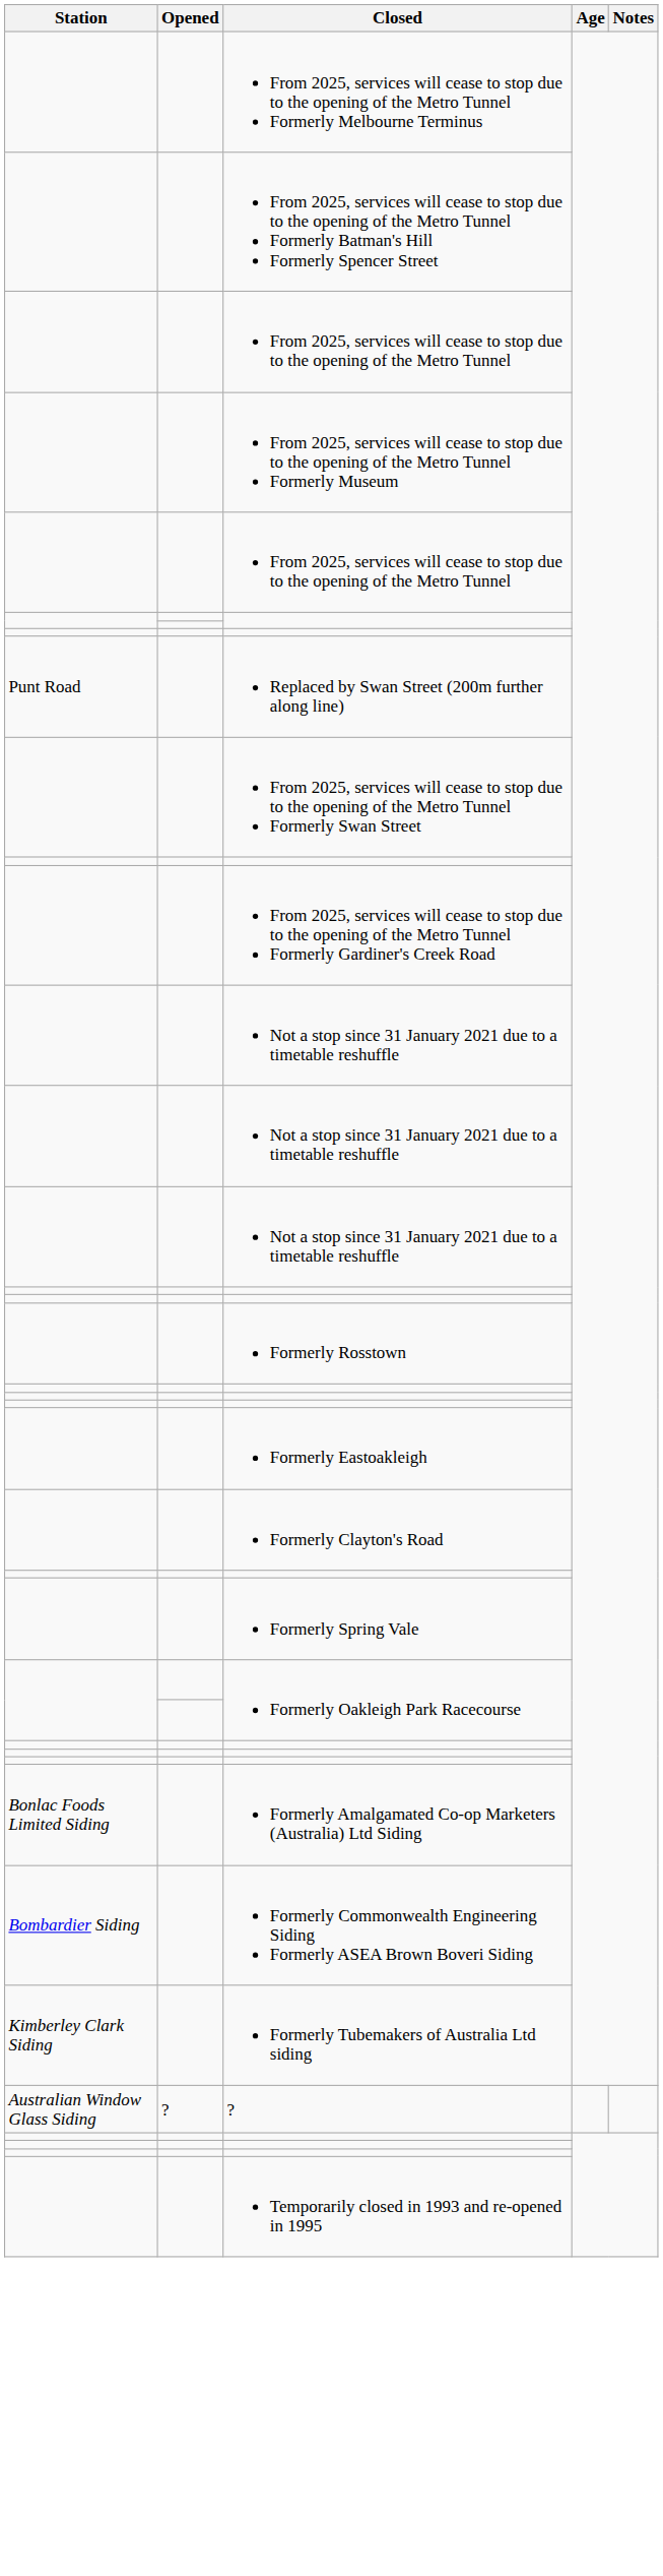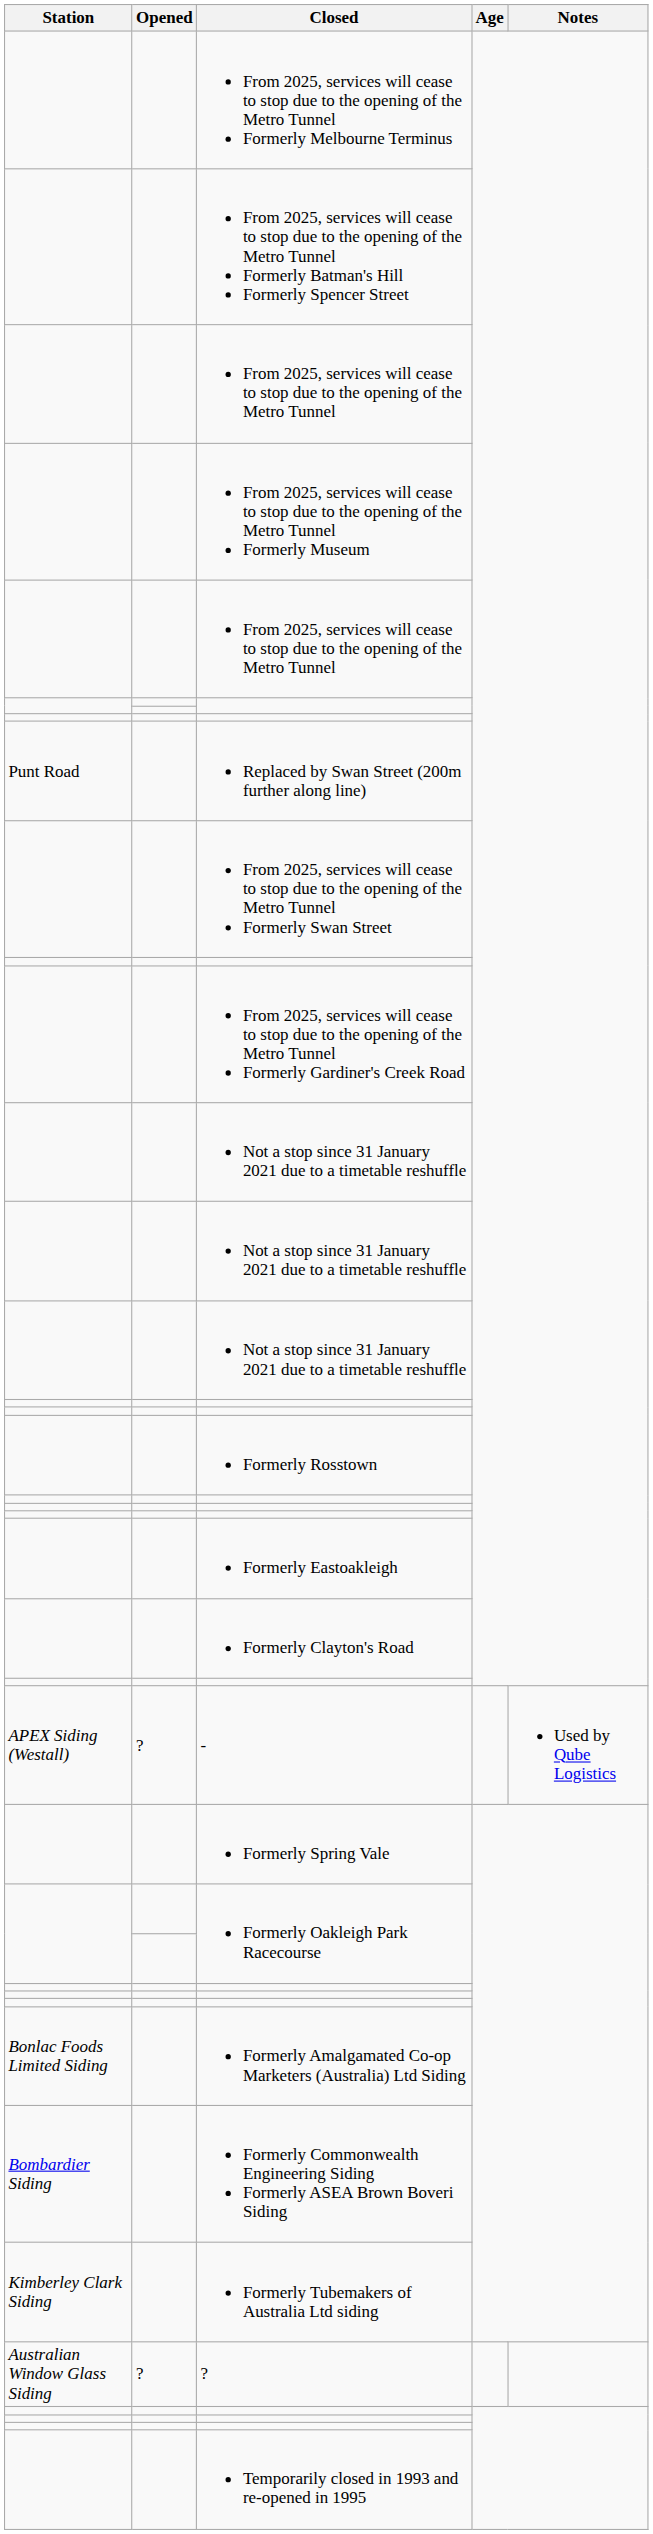 <table class="wikitable sortable mw-collapsible mw-collapsed">
 <tr>
 <th>Station</th>
 <th>Opened</th>
 <th>Closed</th>
 <th>Age</th>
 <th scope=col class=unsortable>Notes</th>
 </tr>
 <tr>
 <td></td>
 <td></td>
 <td><br><ul><li>From 2025, services will cease to stop due to the opening of the Metro Tunnel</li><li>Formerly Melbourne Terminus</li></ul></td>
 </tr>
 <tr>
 <td></td>
 <td></td>
 <td><br><ul><li>From 2025, services will cease to stop due to the opening of the Metro Tunnel</li><li>Formerly Batman's Hill</li><li>Formerly Spencer Street</li></ul></td>
 </tr>
 <tr>
 <td></td>
 <td></td>
 <td><br><ul><li>From 2025, services will cease to stop due to the opening of the Metro Tunnel</li></ul></td>
 </tr>
 <tr>
 <td></td>
 <td></td>
 <td><br><ul><li>From 2025, services will cease to stop due to the opening of the Metro Tunnel</li><li>Formerly Museum</li></ul></td>
 </tr>
 <tr>
 <td></td>
 <td></td>
 <td><br><ul><li>From 2025, services will cease to stop due to the opening of the Metro Tunnel</li></ul></td>
 </tr>
 <tr>
 <td rowspan="2"></td>
 <td></td>
 <td rowspan="2"></td>
 </tr>
 <tr>
 <td></td>
 </tr>
 <tr>
 <td></td>
 <td></td>
 <td></td>
 </tr>
 <tr>
 <td>Punt Road</td>
 <td></td>
 <td><br><ul><li>Replaced by Swan Street (200m further along line)</li></ul></td>
 </tr>
 <tr>
 <td></td>
 <td></td>
 <td><br><ul><li>From 2025, services will cease to stop due to the opening of the Metro Tunnel</li><li>Formerly Swan Street</li></ul></td>
 </tr>
 <tr>
 <td></td>
 <td></td>
 <td></td>
 </tr>
 <tr>
 <td></td>
 <td></td>
 <td><br><ul><li>From 2025, services will cease to stop due to the opening of the Metro Tunnel</li><li>Formerly Gardiner's Creek Road</li></ul></td>
 </tr>
 <tr>
 <td></td>
 <td></td>
 <td><br><ul><li>Not a stop since 31 January 2021 due to a timetable reshuffle</li></ul></td>
 </tr>
 <tr>
 <td></td>
 <td></td>
 <td><br><ul><li>Not a stop since 31 January 2021 due to a timetable reshuffle</li></ul></td>
 </tr>
 <tr>
 <td></td>
 <td></td>
 <td><br><ul><li>Not a stop since 31 January 2021 due to a timetable reshuffle</li></ul></td>
 </tr>
 <tr>
 <td></td>
 <td></td>
 <td></td>
 </tr>
 <tr>
 <td></td>
 <td></td>
 <td></td>
 </tr>
 <tr>
 <td></td>
 <td></td>
 <td><br><ul><li>Formerly Rosstown</li></ul></td>
 </tr>
 <tr>
 <td></td>
 <td></td>
 <td></td>
 </tr>
 <tr>
 <td></td>
 <td></td>
 <td></td>
 </tr>
 <tr>
 <td></td>
 <td></td>
 <td></td>
 </tr>
 <tr>
 <td></td>
 <td></td>
 <td><br><ul><li>Formerly Eastoakleigh</li></ul></td>
 </tr>
 <tr>
 <td></td>
 <td></td>
 <td><br><ul><li>Formerly Clayton's Road</li></ul></td>
 </tr>
 <tr>
 <td></td>
 <td></td>
 <td></td>
 </tr>
 <tr>
+<td><em>APEX Siding (Westall)</em></td>
+<td>?</td>
+<td>-</td>
+<td></td>
+<td><br><ul><li>Used by <a href='#'>Qube Logistics</a></li></ul></td>
+</tr>
+<tr>
 <td></td>
 <td></td>
 <td><br><ul><li>Formerly Spring Vale</li></ul></td>
 </tr>
 <tr>
 <td rowspan="2"></td>
 <td></td>
 <td rowspan="2"><br><ul><li>Formerly Oakleigh Park Racecourse</li></ul></td>
 </tr>
 <tr>
 <td></td>
 </tr>
 <tr>
 <td></td>
 <td></td>
 <td></td>
 </tr>
 <tr>
 <td></td>
 <td></td>
 <td></td>
 </tr>
 <tr>
 <td></td>
 <td></td>
 <td></td>
 </tr>
 <tr>
 <td><em>Bonlac Foods Limited Siding</em></td>
 <td></td>
 <td><br><ul><li>Formerly Amalgamated Co-op Marketers (Australia) Ltd Siding</li></ul></td>
 </tr>
 <tr>
 <td><em><a href='#'>Bombardier</a> Siding</em></td>
 <td></td>
 <td><br><ul><li>Formerly Commonwealth Engineering Siding</li><li>Formerly ASEA Brown Boveri Siding</li></ul></td>
 </tr>
 <tr>
 <td><em>Kimberley Clark Siding</em></td>
 <td></td>
 <td><br><ul><li>Formerly Tubemakers of Australia Ltd siding</li></ul></td>
 </tr>
 <tr>
 <td><em>Australian Window Glass Siding</em></td>
 <td>?</td>
 <td>?</td>
 <td></td>
 <td></td>
 </tr>
 <tr>
 <td></td>
 <td></td>
 <td></td>
 </tr>
 <tr>
 <td></td>
 <td></td>
 <td></td>
 </tr>
 <tr>
 <td></td>
 <td></td>
 <td></td>
 </tr>
 <tr>
 <td></td>
 <td></td>
 <td><br><ul><li>Temporarily closed in 1993 and re-opened in 1995</li></ul></td>
 </tr>
 </table>
